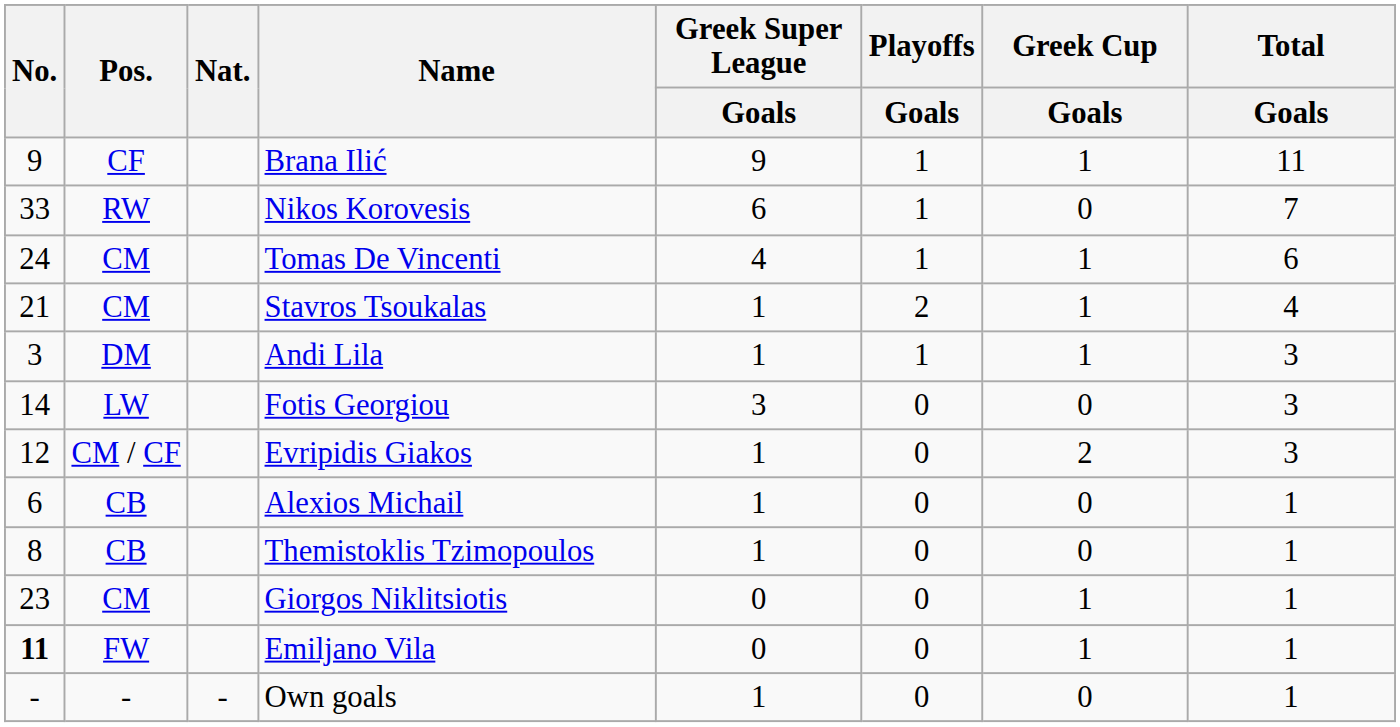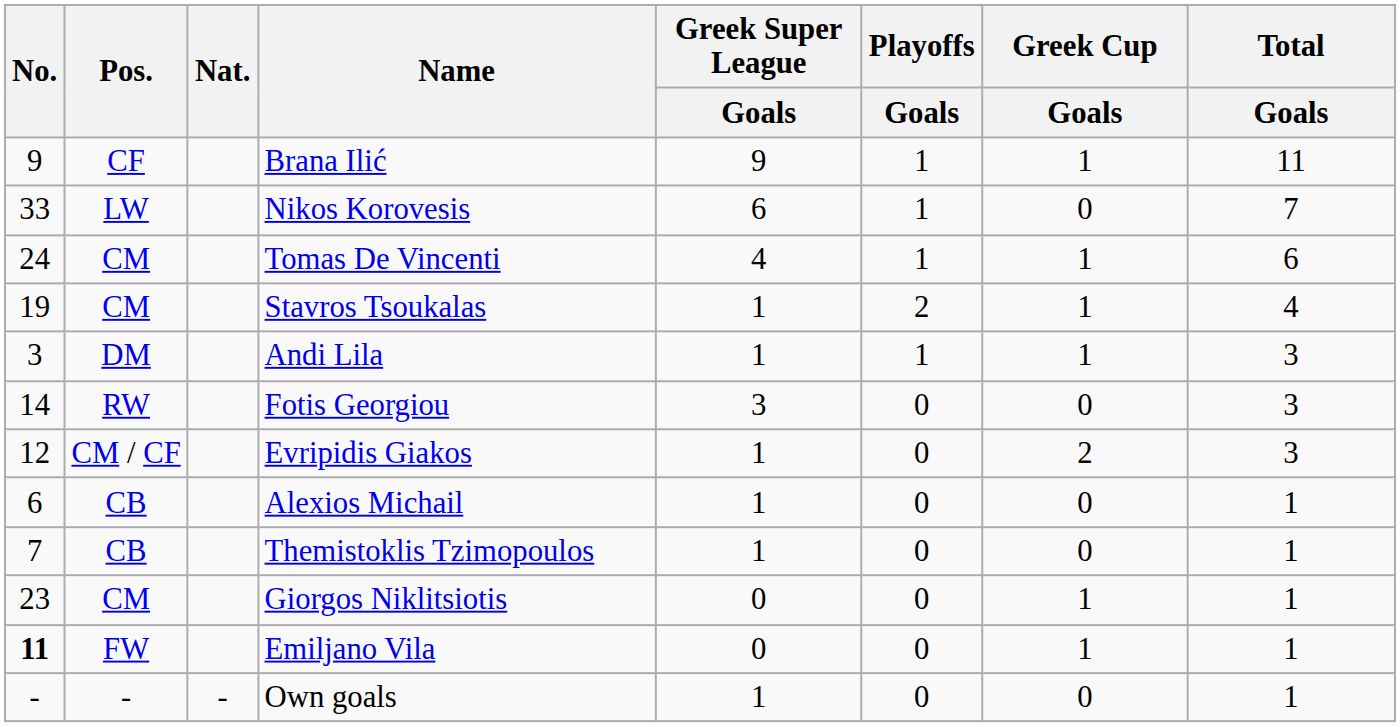 <table class="wikitable sortable" style="text-align:center">
 <tr>
 <th rowspan=2 style="text-align:center;">No.</th>
 <th rowspan=2 style="text-align:center;">Pos.</th>
 <th rowspan=2 style="text-align:center;">Nat.</th>
 <th rowspan=2 style="text-align:center; width:200px;">Name</th>
 <th style="text-align:center; width:100px;">Greek Super League</th>
 <th>Playoffs</th>
 <th style="text-align:center; width:100px;">Greek Cup</th>
 <th style="text-align:center; width:100px;">Total</th>
 </tr>
 <tr>
 <th style="text-align:center;">Goals</th>
 <th>Goals</th>
 <th style="text-align:center;">Goals</th>
 <th style="text-align:center;">Goals</th>
 </tr>
 <tr>
 <td>9</td>
 <td><a href='#'>CF</a></td>
 <td></td>
 <td align=left><a href='#'>Brana Ilić</a></td>
 <td>9</td>
 <td>1</td>
 <td>1</td>
 <td>11</td>
 </tr>
 <tr>
 <td>33</td>
-<td><a href='#'>RW</a></td>
+<td><a href='#'>LW</a></td>
 <td></td>
 <td align=left><a href='#'>Nikos Korovesis</a></td>
 <td>6</td>
 <td>1</td>
 <td>0</td>
 <td>7</td>
 </tr>
 <tr>
 <td>24</td>
 <td><a href='#'>CM</a></td>
 <td></td>
 <td align=left><a href='#'>Tomas De Vincenti</a></td>
 <td>4</td>
 <td>1</td>
 <td>1</td>
 <td>6</td>
 </tr>
 <tr>
-<td>21</td>
+<td>19</td>
 <td><a href='#'>CM</a></td>
 <td></td>
 <td align=left><a href='#'>Stavros Tsoukalas</a></td>
 <td>1</td>
 <td>2</td>
 <td>1</td>
 <td>4</td>
 </tr>
 <tr>
 <td>3</td>
 <td><a href='#'>DM</a></td>
 <td></td>
 <td align=left><a href='#'>Andi Lila</a></td>
 <td>1</td>
 <td>1</td>
 <td>1</td>
 <td>3</td>
 </tr>
 <tr>
 <td>14</td>
-<td><a href='#'>LW</a></td>
+<td><a href='#'>RW</a></td>
 <td></td>
 <td align=left><a href='#'>Fotis Georgiou</a></td>
 <td>3</td>
 <td>0</td>
 <td>0</td>
 <td>3</td>
 </tr>
 <tr>
 <td>12</td>
 <td><a href='#'>CM</a> / <a href='#'>CF</a></td>
 <td></td>
 <td align=left><a href='#'>Evripidis Giakos</a></td>
 <td>1</td>
 <td>0</td>
 <td>2</td>
 <td>3</td>
 </tr>
 <tr>
 <td>6</td>
 <td><a href='#'>CB</a></td>
 <td></td>
 <td align=left><a href='#'>Alexios Michail</a></td>
 <td>1</td>
 <td>0</td>
 <td>0</td>
 <td>1</td>
 </tr>
 <tr>
-<td>8</td>
+<td>7</td>
 <td><a href='#'>CB</a></td>
 <td></td>
 <td align=left><a href='#'>Themistoklis Tzimopoulos</a></td>
 <td>1</td>
 <td>0</td>
 <td>0</td>
 <td>1</td>
 </tr>
 <tr>
 <td>23</td>
 <td><a href='#'>CM</a></td>
 <td></td>
 <td align=left><a href='#'>Giorgos Niklitsiotis</a></td>
 <td>0</td>
 <td>0</td>
 <td>1</td>
 <td>1</td>
 </tr>
 <tr>
 <td><strong>11</strong></td>
 <td><a href='#'>FW</a></td>
 <td></td>
 <td align=left><a href='#'>Emiljano Vila</a></td>
 <td>0</td>
 <td>0</td>
 <td>1</td>
 <td>1</td>
 </tr>
 <tr>
 <td>-</td>
 <td>-</td>
 <td>-</td>
 <td align=left>Own goals</td>
 <td>1</td>
 <td>0</td>
 <td>0</td>
 <td>1</td>
 </tr>
 </table>
